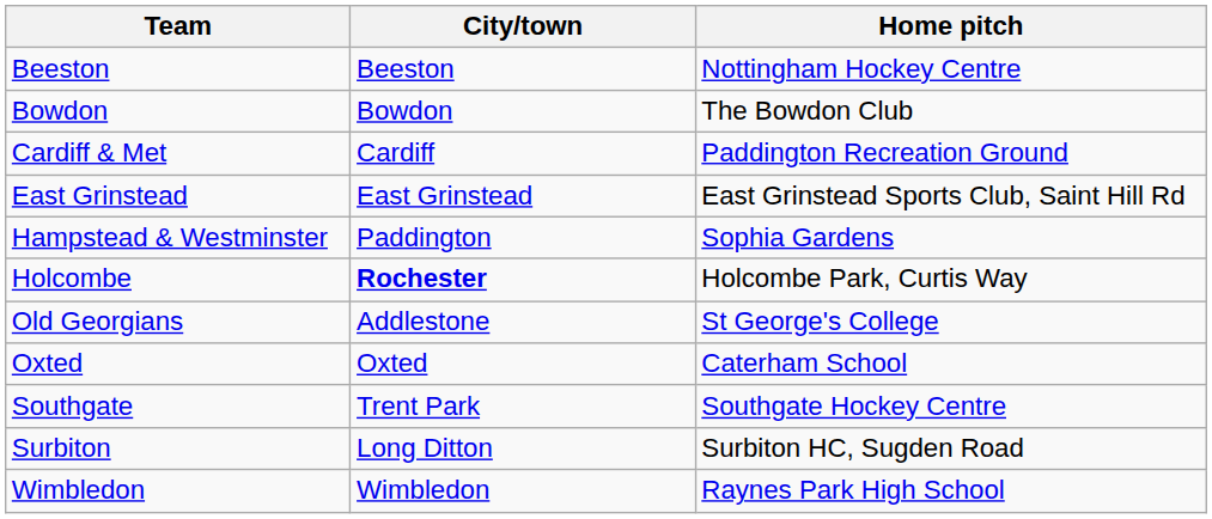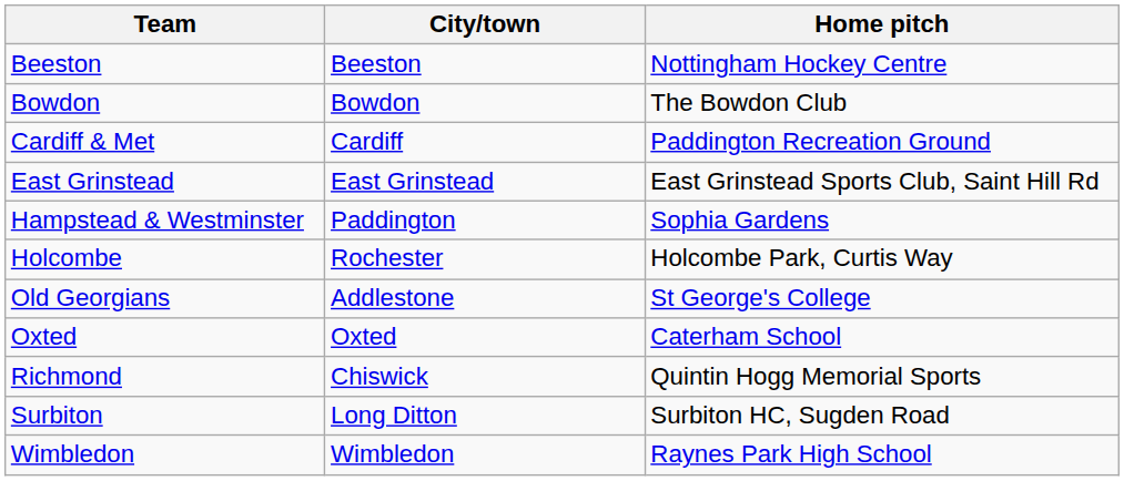 <table class="wikitable sortable">
 <tr>
 <th width=200>Team</th>
 <th width=200>City/town</th>
 <th width=300>Home pitch</th>
 </tr>
 <tr>
 <td><a href='#'>Beeston</a></td>
 <td><a href='#'>Beeston</a></td>
 <td><a href='#'>Nottingham Hockey Centre</a></td>
 </tr>
 <tr>
 <td><a href='#'>Bowdon</a></td>
 <td><a href='#'>Bowdon</a></td>
 <td>The Bowdon Club</td>
 </tr>
 <tr>
 <td><a href='#'>Cardiff & Met</a></td>
 <td><a href='#'>Cardiff</a></td>
 <td><a href='#'>Paddington Recreation Ground</a></td>
 </tr>
 <tr>
 <td><a href='#'>East Grinstead</a></td>
 <td><a href='#'>East Grinstead</a></td>
 <td>East Grinstead Sports Club, Saint Hill Rd</td>
 </tr>
 <tr>
 <td><a href='#'>Hampstead & Westminster</a></td>
 <td><a href='#'>Paddington</a></td>
 <td><a href='#'>Sophia Gardens</a></td>
 </tr>
 <tr>
 <td><a href='#'>Holcombe</a></td>
-<td><strong><a href='#'>Rochester</a></strong></td>
+<td><a href='#'>Rochester</a></td>
 <td>Holcombe Park, Curtis Way</td>
 </tr>
 <tr>
 <td><a href='#'>Old Georgians</a></td>
 <td><a href='#'>Addlestone</a></td>
 <td><a href='#'>St George's College</a></td>
 </tr>
 <tr>
 <td><a href='#'>Oxted</a></td>
 <td><a href='#'>Oxted</a></td>
 <td><a href='#'>Caterham School</a></td>
 </tr>
 <tr>
-<td><a href='#'>Southgate</a></td>
-<td><a href='#'>Trent Park</a></td>
-<td><a href='#'>Southgate Hockey Centre</a></td>
+<td><a href='#'>Richmond</a></td>
+<td><a href='#'>Chiswick</a></td>
+<td>Quintin Hogg Memorial Sports</td>
 </tr>
 <tr>
 <td><a href='#'>Surbiton</a></td>
 <td><a href='#'>Long Ditton</a></td>
 <td>Surbiton HC, Sugden Road</td>
 </tr>
 <tr>
 <td><a href='#'>Wimbledon</a></td>
 <td><a href='#'>Wimbledon</a></td>
 <td><a href='#'>Raynes Park High School</a></td>
 </tr>
 </table>
